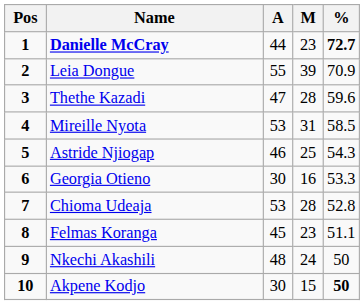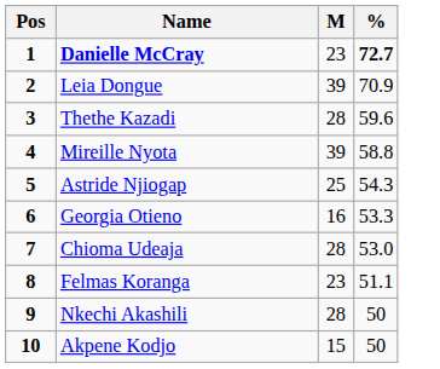 <table class="wikitable" style="text-align:center; font-size:90%;">
 <tr>
 <th width=30px>Pos</th>
 <th width=185px>Name</th>
-<th width=20px>A</th>
 <th width=20px>M</th>
 <th width=25px>%</th>
 </tr>
 <tr>
 <td><strong>1</strong></td>
 <td align=left> <strong><a href='#'>Danielle McCray</a></strong></td>
-<td align=center>44</td>
 <td align=center>23</td>
 <td align=center><strong>72.7</strong></td>
 </tr>
 <tr>
 <td><strong>2</strong></td>
 <td align=left> <a href='#'>Leia Dongue</a></td>
-<td align=center>55</td>
 <td align=center>39</td>
 <td align=center>70.9</td>
 </tr>
 <tr>
 <td><strong>3</strong></td>
 <td align=left> <a href='#'>Thethe Kazadi</a></td>
-<td align=center>47</td>
 <td align=center>28</td>
 <td align=center>59.6</td>
 </tr>
 <tr>
 <td><strong>4</strong></td>
 <td align=left> <a href='#'>Mireille Nyota</a></td>
-<td align=center>53</td>
-<td align=center>31</td>
-<td>58.5</td>
+<td align=center>39</td>
+<td>58.8</td>
 </tr>
 <tr>
 <td><strong>5</strong></td>
 <td align=left> <a href='#'>Astride Njiogap</a></td>
-<td align=center>46</td>
 <td align=center>25</td>
 <td align=center>54.3</td>
 </tr>
 <tr>
 <td><strong>6</strong></td>
 <td align=left> <a href='#'>Georgia Otieno</a></td>
-<td align=center>30</td>
 <td align=center>16</td>
 <td align=center>53.3</td>
 </tr>
 <tr>
 <td><strong>7</strong></td>
 <td align=left> <a href='#'>Chioma Udeaja</a></td>
-<td align=center>53</td>
 <td align=center>28</td>
-<td align=center>52.8</td>
+<td align=center>53.0</td>
 </tr>
 <tr>
 <td><strong>8</strong></td>
 <td align=left> <a href='#'>Felmas Koranga</a></td>
-<td align=center>45</td>
 <td align=center>23</td>
 <td align=center>51.1</td>
 </tr>
 <tr>
 <td><strong>9</strong></td>
 <td align=left> <a href='#'>Nkechi Akashili</a></td>
-<td align=center>48</td>
-<td align=center>24</td>
+<td align=center>28</td>
 <td align=center>50</td>
 </tr>
 <tr>
 <td><strong>10</strong></td>
 <td align=left> <a href='#'>Akpene Kodjo</a></td>
-<td align=center>30</td>
 <td align=center>15</td>
-<td align=center><strong>50</strong></td>
+<td align=center>50</td>
 </tr>
 </table>
